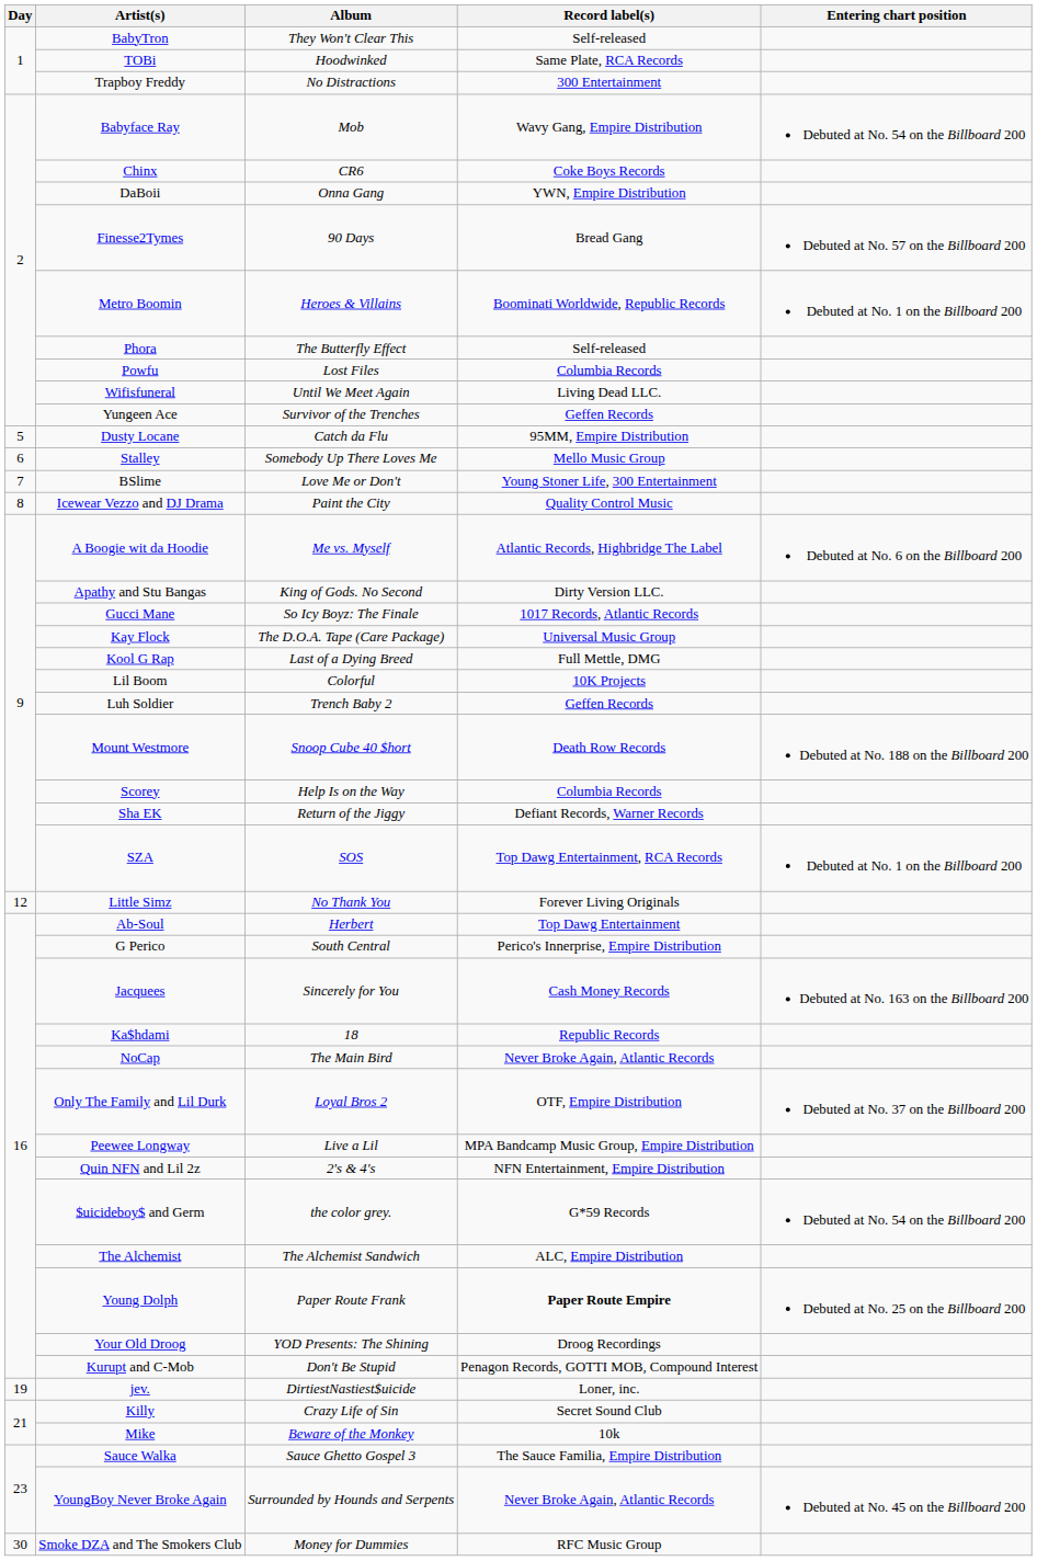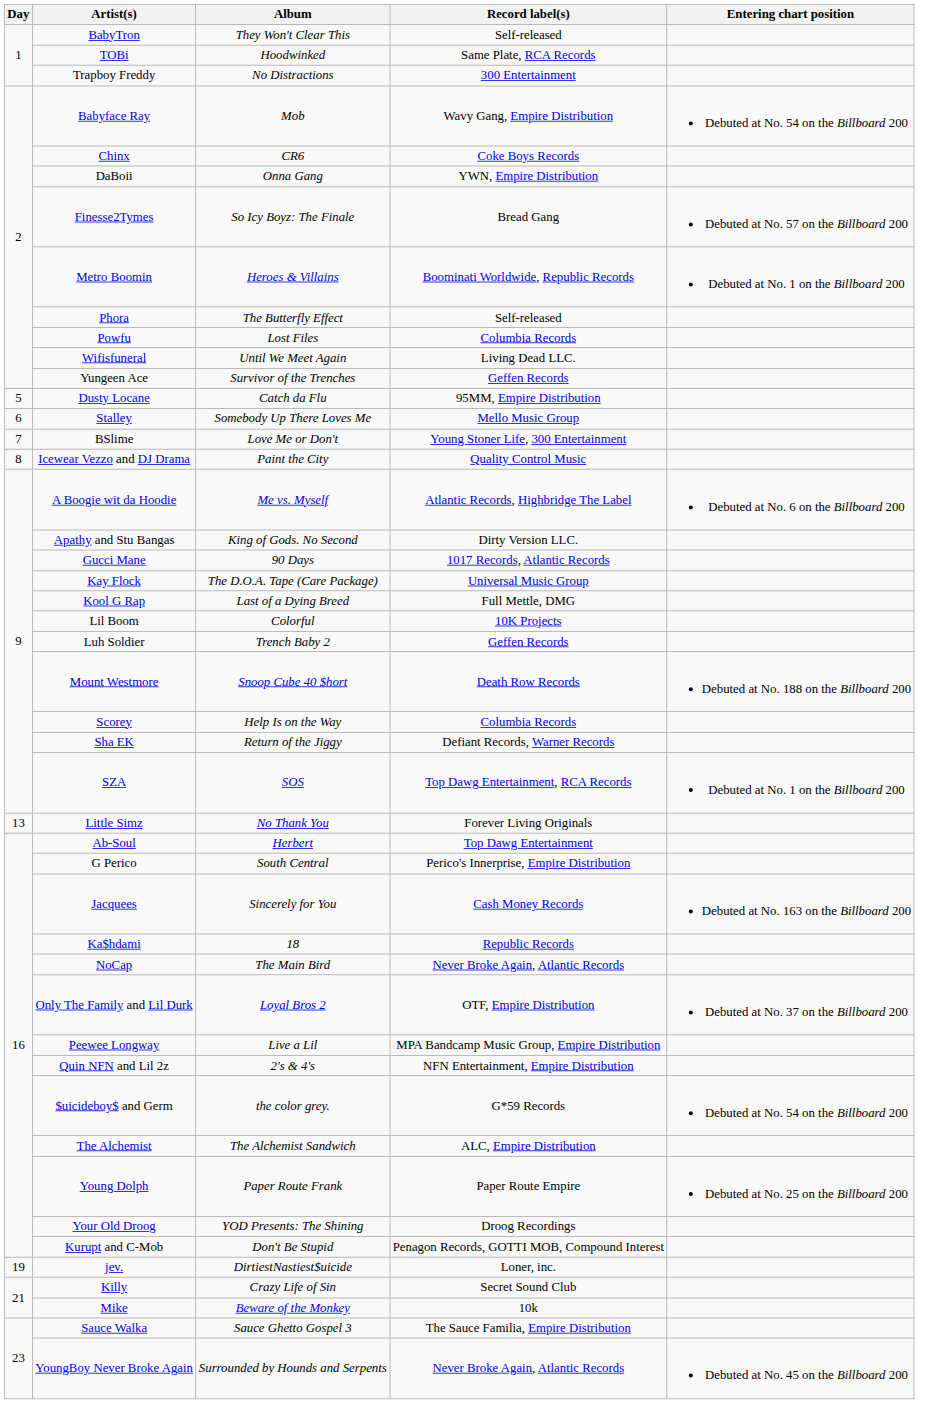 <table class="wikitable" style="text-align:center;">
 <tr>
 <th scope="col">Day</th>
 <th scope="col">Artist(s)</th>
 <th scope="col">Album</th>
 <th scope="col">Record label(s)</th>
 <th>Entering chart position</th>
 </tr>
 <tr>
 <td rowspan="3">1</td>
 <td><a href='#'>BabyTron</a></td>
 <td><em>They Won't Clear This</em></td>
 <td>Self-released</td>
 <td></td>
 </tr>
 <tr>
 <td><a href='#'>TOBi</a></td>
 <td><em>Hoodwinked</em></td>
 <td>Same Plate, <a href='#'>RCA Records</a></td>
 <td></td>
 </tr>
 <tr>
 <td>Trapboy Freddy</td>
 <td><em>No Distractions</em></td>
 <td><a href='#'>300 Entertainment</a></td>
 <td></td>
 </tr>
 <tr>
 <td rowspan="9">2</td>
 <td><a href='#'>Babyface Ray</a></td>
 <td><em>Mob</em></td>
 <td>Wavy Gang, <a href='#'>Empire Distribution</a></td>
 <td><br><ul><li>Debuted at No. 54 on the <em>Billboard</em> 200</li></ul></td>
 </tr>
 <tr>
 <td><a href='#'>Chinx</a></td>
 <td><em>CR6</em></td>
 <td><a href='#'>Coke Boys Records</a></td>
 <td></td>
 </tr>
 <tr>
 <td>DaBoii</td>
 <td><em>Onna Gang</em></td>
 <td>YWN, <a href='#'>Empire Distribution</a></td>
 <td></td>
 </tr>
 <tr>
 <td><a href='#'>Finesse2Tymes</a></td>
-<td><em>90 Days</em></td>
+<td><em>So Icy Boyz: The Finale</em></td>
 <td>Bread Gang</td>
 <td><br><ul><li>Debuted at No. 57 on the <em>Billboard</em> 200</li></ul></td>
 </tr>
 <tr>
 <td><a href='#'>Metro Boomin</a></td>
 <td><em><a href='#'>Heroes & Villains</a></em></td>
 <td><a href='#'>Boominati Worldwide</a>, <a href='#'>Republic Records</a></td>
 <td><br><ul><li>Debuted at No. 1 on the <em>Billboard</em> 200</li></ul></td>
 </tr>
 <tr>
 <td><a href='#'>Phora</a></td>
 <td><em>The Butterfly Effect</em></td>
 <td>Self-released</td>
 <td></td>
 </tr>
 <tr>
 <td><a href='#'>Powfu</a></td>
 <td><em>Lost Files</em></td>
 <td><a href='#'>Columbia Records</a></td>
 <td></td>
 </tr>
 <tr>
 <td><a href='#'>Wifisfuneral</a></td>
 <td><em>Until We Meet Again</em></td>
 <td>Living Dead LLC.</td>
 <td></td>
 </tr>
 <tr>
 <td>Yungeen Ace</td>
 <td><em>Survivor of the Trenches</em></td>
 <td><a href='#'>Geffen Records</a></td>
 <td></td>
 </tr>
 <tr>
 <td>5</td>
 <td><a href='#'>Dusty Locane</a></td>
 <td><em>Catch da Flu</em></td>
 <td>95MM, <a href='#'>Empire Distribution</a></td>
 <td></td>
 </tr>
 <tr>
 <td>6</td>
 <td><a href='#'>Stalley</a></td>
 <td><em>Somebody Up There Loves Me</em></td>
 <td><a href='#'>Mello Music Group</a></td>
 <td></td>
 </tr>
 <tr>
 <td>7</td>
 <td>BSlime</td>
 <td><em>Love Me or Don't</em></td>
 <td><a href='#'>Young Stoner Life</a>, <a href='#'>300 Entertainment</a></td>
 <td></td>
 </tr>
 <tr>
 <td>8</td>
 <td><a href='#'>Icewear Vezzo</a> and <a href='#'>DJ Drama</a></td>
 <td><em>Paint the City</em></td>
 <td><a href='#'>Quality Control Music</a></td>
 <td></td>
 </tr>
 <tr>
 <td rowspan="11">9</td>
 <td><a href='#'>A Boogie wit da Hoodie</a></td>
 <td><em><a href='#'>Me vs. Myself</a></em></td>
 <td><a href='#'>Atlantic Records</a>, <a href='#'>Highbridge The Label</a></td>
 <td><br><ul><li>Debuted at No. 6 on the <em>Billboard</em> 200</li></ul></td>
 </tr>
 <tr>
 <td><a href='#'>Apathy</a> and Stu Bangas</td>
 <td><em>King of Gods. No Second</em></td>
 <td>Dirty Version LLC.</td>
 <td></td>
 </tr>
 <tr>
 <td><a href='#'>Gucci Mane</a></td>
-<td><em>So Icy Boyz: The Finale</em></td>
+<td><em>90 Days</em></td>
 <td><a href='#'>1017 Records</a>, <a href='#'>Atlantic Records</a></td>
 <td></td>
 </tr>
 <tr>
 <td><a href='#'>Kay Flock</a></td>
 <td><em>The D.O.A. Tape (Care Package)</em></td>
 <td><a href='#'>Universal Music Group</a></td>
 <td></td>
 </tr>
 <tr>
 <td><a href='#'>Kool G Rap</a></td>
 <td><em>Last of a Dying Breed</em></td>
 <td>Full Mettle, DMG</td>
 <td></td>
 </tr>
 <tr>
 <td>Lil Boom</td>
 <td><em>Colorful</em></td>
 <td><a href='#'>10K Projects</a></td>
 <td></td>
 </tr>
 <tr>
 <td>Luh Soldier</td>
 <td><em>Trench Baby 2</em></td>
 <td><a href='#'>Geffen Records</a></td>
 <td></td>
 </tr>
 <tr>
 <td><a href='#'>Mount Westmore</a></td>
 <td><em><a href='#'>Snoop Cube 40 $hort</a></em></td>
 <td><a href='#'>Death Row Records</a></td>
 <td><br><ul><li>Debuted at No. 188 on the <em>Billboard</em> 200</li></ul></td>
 </tr>
 <tr>
 <td><a href='#'>Scorey</a></td>
 <td><em>Help Is on the Way</em></td>
 <td><a href='#'>Columbia Records</a></td>
 <td></td>
 </tr>
 <tr>
 <td><a href='#'>Sha EK</a></td>
 <td><em>Return of the Jiggy</em></td>
 <td>Defiant Records, <a href='#'>Warner Records</a></td>
 <td></td>
 </tr>
 <tr>
 <td><a href='#'>SZA</a></td>
 <td><em><a href='#'>SOS</a></em></td>
 <td><a href='#'>Top Dawg Entertainment</a>, <a href='#'>RCA Records</a></td>
 <td><br><ul><li>Debuted at No. 1 on the <em>Billboard</em> 200</li></ul></td>
 </tr>
 <tr>
-<td>12</td>
+<td>13</td>
 <td><a href='#'>Little Simz</a></td>
 <td><em><a href='#'>No Thank You</a></em></td>
 <td>Forever Living Originals</td>
 <td></td>
 </tr>
 <tr>
 <td rowspan="13">16</td>
 <td><a href='#'>Ab-Soul</a></td>
 <td><em><a href='#'>Herbert</a></em></td>
 <td><a href='#'>Top Dawg Entertainment</a></td>
 <td></td>
 </tr>
 <tr>
 <td>G Perico</td>
 <td><em>South Central</em></td>
 <td>Perico's Innerprise, <a href='#'>Empire Distribution</a></td>
 <td></td>
 </tr>
 <tr>
 <td><a href='#'>Jacquees</a></td>
 <td><em>Sincerely for You</em></td>
 <td><a href='#'>Cash Money Records</a></td>
 <td><br><ul><li>Debuted at No. 163 on the <em>Billboard</em> 200</li></ul></td>
 </tr>
 <tr>
 <td><a href='#'>Ka$hdami</a></td>
 <td><em>18</em></td>
 <td><a href='#'>Republic Records</a></td>
 <td></td>
 </tr>
 <tr>
 <td><a href='#'>NoCap</a></td>
 <td><em>The Main Bird</em></td>
 <td><a href='#'>Never Broke Again</a>, <a href='#'>Atlantic Records</a></td>
 <td></td>
 </tr>
 <tr>
 <td><a href='#'>Only The Family</a> and <a href='#'>Lil Durk</a></td>
 <td><em><a href='#'>Loyal Bros 2</a></em></td>
 <td>OTF, <a href='#'>Empire Distribution</a></td>
 <td><br><ul><li>Debuted at No. 37 on the <em>Billboard</em> 200</li></ul></td>
 </tr>
 <tr>
 <td><a href='#'>Peewee Longway</a></td>
 <td><em>Live a Lil</em></td>
 <td>MPA Bandcamp Music Group, <a href='#'>Empire Distribution</a></td>
 <td></td>
 </tr>
 <tr>
 <td><a href='#'>Quin NFN</a> and Lil 2z</td>
 <td><em>2's & 4's</em></td>
 <td>NFN Entertainment, <a href='#'>Empire Distribution</a></td>
 <td></td>
 </tr>
 <tr>
 <td><a href='#'>$uicideboy$</a> and Germ</td>
 <td><em>the color grey.</em></td>
 <td>G*59 Records</td>
 <td><br><ul><li>Debuted at No. 54 on the <em>Billboard</em> 200</li></ul></td>
 </tr>
 <tr>
 <td><a href='#'>The Alchemist</a></td>
 <td><em>The Alchemist Sandwich</em></td>
 <td>ALC, <a href='#'>Empire Distribution</a></td>
 <td></td>
 </tr>
 <tr>
 <td><a href='#'>Young Dolph</a></td>
 <td><em>Paper Route Frank</em></td>
-<td><strong>Paper Route Empire</strong></td>
+<td>Paper Route Empire</td>
 <td><br><ul><li>Debuted at No. 25 on the <em>Billboard</em> 200</li></ul></td>
 </tr>
 <tr>
 <td><a href='#'>Your Old Droog</a></td>
 <td><em>YOD Presents: The Shining</em></td>
 <td>Droog Recordings</td>
 <td></td>
 </tr>
 <tr>
 <td><a href='#'>Kurupt</a> and C-Mob</td>
 <td><em>Don't Be Stupid</em></td>
 <td>Penagon Records, GOTTI MOB, Compound Interest</td>
 <td></td>
 </tr>
 <tr>
 <td>19</td>
 <td><a href='#'>jev.</a></td>
 <td><em>DirtiestNastiest$uicide</em></td>
 <td>Loner, inc.</td>
 <td></td>
 </tr>
 <tr>
 <td rowspan="2">21</td>
 <td><a href='#'>Killy</a></td>
 <td><em>Crazy Life of Sin</em></td>
 <td>Secret Sound Club</td>
 <td></td>
 </tr>
 <tr>
 <td><a href='#'>Mike</a></td>
 <td><em><a href='#'>Beware of the Monkey</a></em></td>
 <td>10k</td>
 <td></td>
 </tr>
 <tr>
 <td rowspan="2">23</td>
 <td><a href='#'>Sauce Walka</a></td>
 <td><em>Sauce Ghetto Gospel 3</em></td>
 <td>The Sauce Familia, <a href='#'>Empire Distribution</a></td>
 <td></td>
 </tr>
 <tr>
 <td><a href='#'>YoungBoy Never Broke Again</a></td>
 <td><em>Surrounded by Hounds and Serpents</em></td>
 <td><a href='#'>Never Broke Again</a>, <a href='#'>Atlantic Records</a></td>
 <td><br><ul><li>Debuted at No. 45 on the <em>Billboard</em> 200</li></ul></td>
 </tr>
-<tr>
-<td>30</td>
-<td><a href='#'>Smoke DZA</a> and The Smokers Club</td>
-<td><em>Money for Dummies</em></td>
-<td>RFC Music Group</td>
-<td></td>
-</tr>
 </table>
